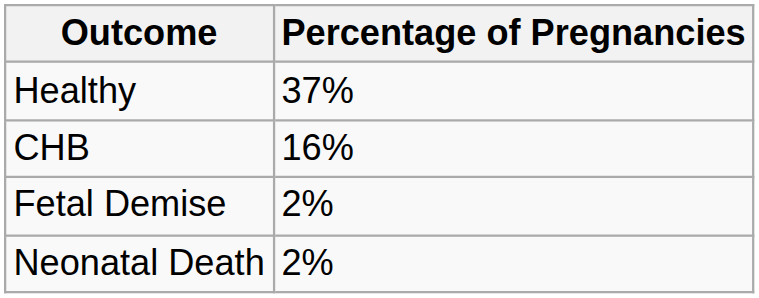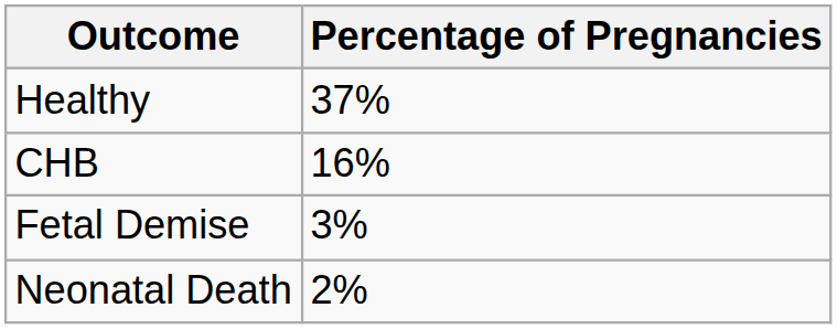 <table class="wikitable">
 <tr>
 <th>Outcome</th>
 <th>Percentage of Pregnancies</th>
 </tr>
 <tr>
 <td>Healthy</td>
 <td>37%</td>
 </tr>
 <tr>
 <td>CHB</td>
 <td>16%</td>
 </tr>
 <tr>
 <td>Fetal Demise</td>
-<td>2%</td>
+<td>3%</td>
 </tr>
 <tr>
 <td>Neonatal Death</td>
 <td>2%</td>
 </tr>
 </table>
